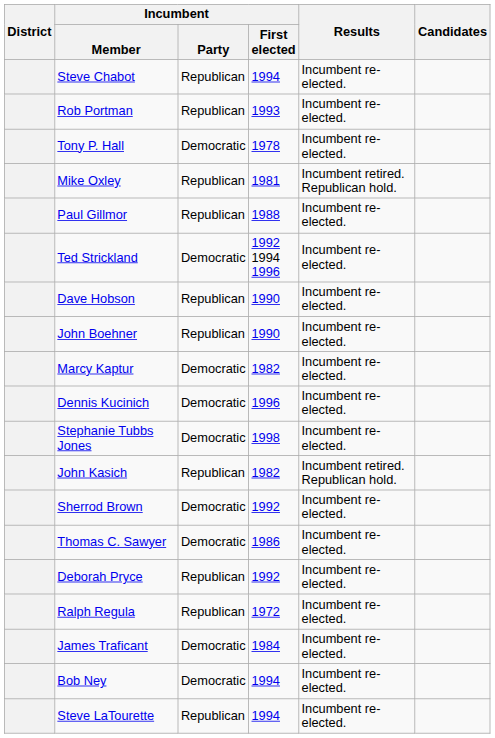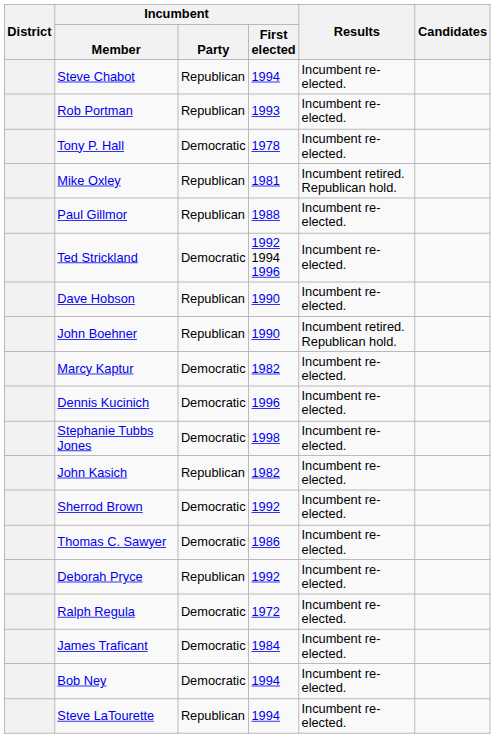 <table class="wikitable sortable">
 <tr>
 <th rowspan=2>District</th>
 <th colspan=3>Incumbent</th>
 <th rowspan=2>Results</th>
 <th rowspan=2 class="unsortable">Candidates</th>
 </tr>
 <tr valign=bottom>
 <th>Member</th>
 <th>Party</th>
 <th>First<br>elected</th>
 </tr>
 <tr>
 <th></th>
 <td><a href='#'>Steve Chabot</a></td>
 <td>Republican</td>
 <td><a href='#'>1994</a></td>
 <td>Incumbent re-elected.</td>
 <td nowrap></td>
 </tr>
 <tr>
 <th></th>
 <td><a href='#'>Rob Portman</a></td>
 <td>Republican</td>
 <td><a href='#'>1993</a></td>
 <td>Incumbent re-elected.</td>
 <td nowrap></td>
 </tr>
 <tr>
 <th></th>
 <td><a href='#'>Tony P. Hall</a></td>
 <td>Democratic</td>
 <td><a href='#'>1978</a></td>
 <td>Incumbent re-elected.</td>
 <td nowrap></td>
 </tr>
 <tr>
 <th></th>
 <td><a href='#'>Mike Oxley</a></td>
 <td>Republican</td>
 <td><a href='#'>1981</a></td>
 <td>Incumbent retired.<br>Republican hold.</td>
 <td nowrap></td>
 </tr>
 <tr>
 <th></th>
 <td><a href='#'>Paul Gillmor</a></td>
 <td>Republican</td>
 <td><a href='#'>1988</a></td>
 <td>Incumbent re-elected.</td>
 <td nowrap></td>
 </tr>
 <tr>
 <th></th>
 <td><a href='#'>Ted Strickland</a></td>
 <td>Democratic</td>
 <td><a href='#'>1992</a><br>1994 <br><a href='#'>1996</a></td>
 <td>Incumbent re-elected.</td>
 <td nowrap></td>
 </tr>
 <tr>
 <th></th>
 <td><a href='#'>Dave Hobson</a></td>
 <td>Republican</td>
 <td><a href='#'>1990</a></td>
 <td>Incumbent re-elected.</td>
 <td nowrap></td>
 </tr>
 <tr>
 <th></th>
 <td><a href='#'>John Boehner</a></td>
 <td>Republican</td>
 <td><a href='#'>1990</a></td>
-<td>Incumbent re-elected.</td>
+<td>Incumbent retired.<br>Republican hold.</td>
 <td nowrap></td>
 </tr>
 <tr>
 <th></th>
 <td><a href='#'>Marcy Kaptur</a></td>
 <td>Democratic</td>
 <td><a href='#'>1982</a></td>
 <td>Incumbent re-elected.</td>
 <td nowrap></td>
 </tr>
 <tr>
 <th></th>
 <td><a href='#'>Dennis Kucinich</a></td>
 <td>Democratic</td>
 <td><a href='#'>1996</a></td>
 <td>Incumbent re-elected.</td>
 <td nowrap></td>
 </tr>
 <tr>
 <th></th>
 <td><a href='#'>Stephanie Tubbs Jones</a></td>
 <td>Democratic</td>
 <td><a href='#'>1998</a></td>
 <td>Incumbent re-elected.</td>
 <td nowrap></td>
 </tr>
 <tr>
 <th></th>
 <td><a href='#'>John Kasich</a></td>
 <td>Republican</td>
 <td><a href='#'>1982</a></td>
-<td>Incumbent retired.<br>Republican hold.</td>
+<td>Incumbent re-elected.</td>
 <td nowrap></td>
 </tr>
 <tr>
 <th></th>
 <td><a href='#'>Sherrod Brown</a></td>
 <td>Democratic</td>
 <td><a href='#'>1992</a></td>
 <td>Incumbent re-elected.</td>
 <td nowrap></td>
 </tr>
 <tr>
 <th></th>
 <td><a href='#'>Thomas C. Sawyer</a></td>
 <td>Democratic</td>
 <td><a href='#'>1986</a></td>
 <td>Incumbent re-elected.</td>
 <td nowrap></td>
 </tr>
 <tr>
 <th></th>
 <td><a href='#'>Deborah Pryce</a></td>
 <td>Republican</td>
 <td><a href='#'>1992</a></td>
 <td>Incumbent re-elected.</td>
 <td nowrap></td>
 </tr>
 <tr>
 <th></th>
 <td><a href='#'>Ralph Regula</a></td>
-<td>Republican</td>
+<td>Democratic</td>
 <td><a href='#'>1972</a></td>
 <td>Incumbent re-elected.</td>
 <td nowrap></td>
 </tr>
 <tr>
 <th></th>
 <td><a href='#'>James Traficant</a></td>
 <td>Democratic</td>
 <td><a href='#'>1984</a></td>
 <td>Incumbent re-elected.</td>
 <td nowrap></td>
 </tr>
 <tr>
 <th></th>
 <td><a href='#'>Bob Ney</a></td>
 <td>Democratic</td>
 <td><a href='#'>1994</a></td>
 <td>Incumbent re-elected.</td>
 <td nowrap></td>
 </tr>
 <tr>
 <th></th>
 <td><a href='#'>Steve LaTourette</a></td>
 <td>Republican</td>
 <td><a href='#'>1994</a></td>
 <td>Incumbent re-elected.</td>
 <td nowrap></td>
 </tr>
 </table>
